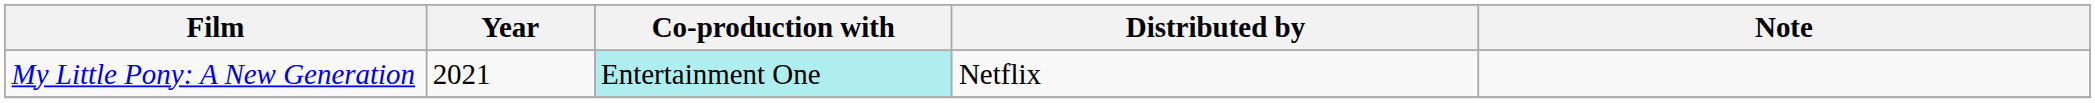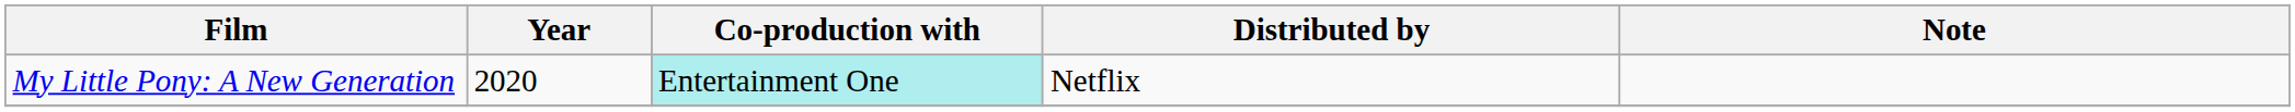 <table class="wikitable sortable" style="width: auto style="width:75%; table-layout: fixed">
 <tr>
 <th style="width:20%;">Film</th>
 <th style="width:8%;">Year</th>
 <th style="width:17%;">Co-production with</th>
 <th style="width:25%;">Distributed by</th>
 <th style="width:29%;">Note</th>
 </tr>
 <tr>
 <td><em><a href='#'>My Little Pony: A New Generation</a></em></td>
-<td>2021</td>
+<td>2020</td>
 <td style="background: paleturquoise;">Entertainment One</td>
 <td>Netflix</td>
 <td></td>
 </tr>
 <tr>
 </tr>
 </table>
